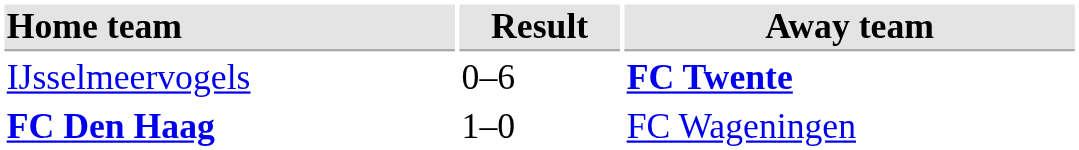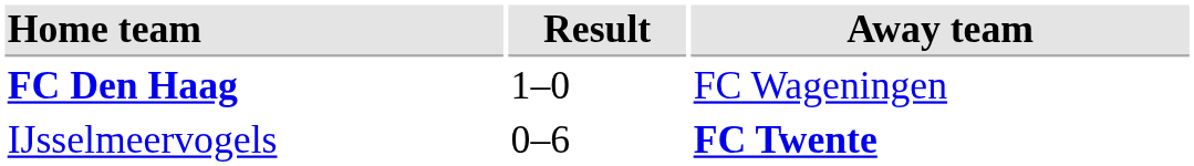 <table>
 <tr bgcolor="#E4E4E4">
 <th style="border-bottom:1px solid #AAAAAA" width="200" align="left">Home team</th>
 <th style="border-bottom:1px solid #AAAAAA" width="70" align="center">Result</th>
 <th style="border-bottom:1px solid #AAAAAA" width="200">Away team</th>
 </tr>
 <tr>
+<td><strong><a href='#'>FC Den Haag</a></strong></td>
+<td>1–0</td>
+<td><a href='#'>FC Wageningen</a></td>
+</tr>
+<tr>
 <td><a href='#'>IJsselmeervogels</a></td>
 <td>0–6</td>
 <td><strong><a href='#'>FC Twente</a></strong></td>
 </tr>
-<tr>
-<td><strong><a href='#'>FC Den Haag</a></strong></td>
-<td>1–0</td>
-<td><a href='#'>FC Wageningen</a></td>
-</tr>
 </table>
